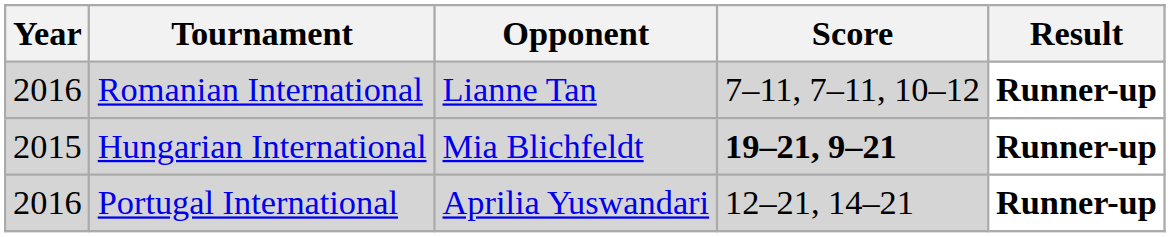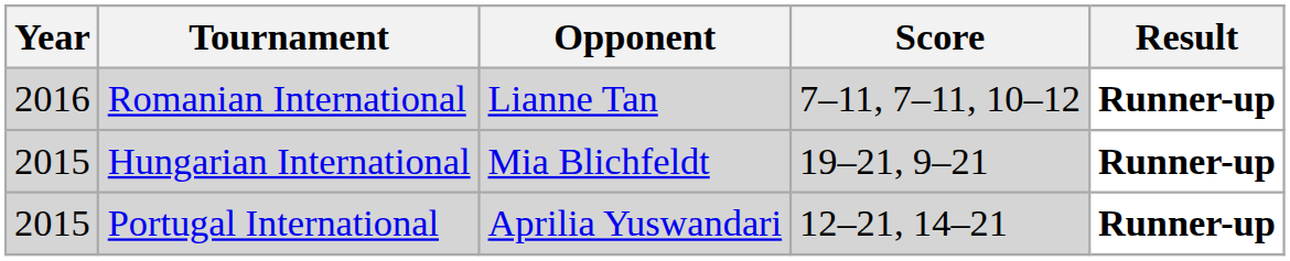 <table class="sortable wikitable" style="font-size: 95%;">
 <tr>
 <th>Year</th>
 <th>Tournament</th>
 <th>Opponent</th>
 <th>Score</th>
 <th>Result</th>
 </tr>
 <tr style="background:#D5D5D5">
 <td align="center">2016</td>
 <td align="left"><a href='#'>Romanian International</a></td>
 <td align="left"> <a href='#'>Lianne Tan</a></td>
 <td align="left">7–11, 7–11, 10–12</td>
 <td style="text-align:left; background:white"> <strong>Runner-up</strong></td>
 </tr>
 <tr style="background:#D5D5D5">
 <td align="center">2015</td>
 <td align="left"><a href='#'>Hungarian International</a></td>
 <td align="left"> <a href='#'>Mia Blichfeldt</a></td>
-<td align="left"><strong>19–21, 9–21</strong></td>
+<td align="left">19–21, 9–21</td>
 <td style="text-align:left; background:white"> <strong>Runner-up</strong></td>
 </tr>
 <tr style="background:#D5D5D5">
-<td align="center">2016</td>
+<td align="center">2015</td>
 <td align="left"><a href='#'>Portugal International</a></td>
 <td align="left"> <a href='#'>Aprilia Yuswandari</a></td>
 <td align="left">12–21, 14–21</td>
 <td style="text-align:left; background:white"> <strong>Runner-up</strong></td>
 </tr>
 </table>
